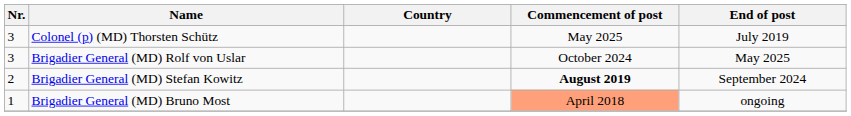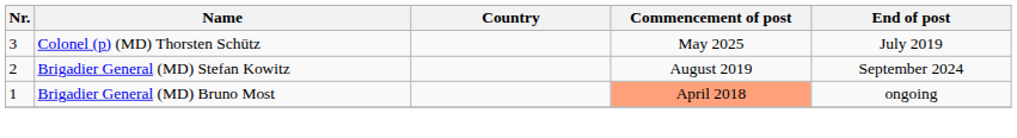 <table class="wikitable sortable">
 <tr>
 <th>Nr.</th>
 <th style="width:23em">Name</th>
 <th style="width:12em">Country</th>
 <th style="width:12em">Commencement of post</th>
 <th style="width:12em">End of post</th>
 </tr>
 <tr>
 <td>3</td>
 <td style="text-align:left"><a href='#'>Colonel (p)</a> (MD) Thorsten Schütz</td>
 <td align="center"></td>
 <td align="center">May 2025</td>
 <td align="center">July 2019</td>
 </tr>
 <tr>
-<td>3</td>
-<td style="text-align:left"><a href='#'>Brigadier General</a> (MD) Rolf von Uslar</td>
-<td align="center"></td>
-<td align="center">October 2024</td>
-<td align="center">May 2025</td>
-</tr>
-<tr>
 <td>2</td>
 <td style="text-align:left"><a href='#'>Brigadier General</a> (MD) Stefan Kowitz</td>
 <td align="center"></td>
-<td align="center"><strong>August 2019</strong></td>
+<td align="center">August 2019</td>
 <td align="center">September 2024</td>
 </tr>
 <tr>
 <td>1</td>
 <td style="text-align:left"><a href='#'>Brigadier General</a> (MD) Bruno Most</td>
 <td align="center"></td>
 <td align="center" style="background: lightsalmon;">April 2018</td>
 <td align="center">ongoing</td>
 </tr>
 <tr>
 </tr>
 </table>
